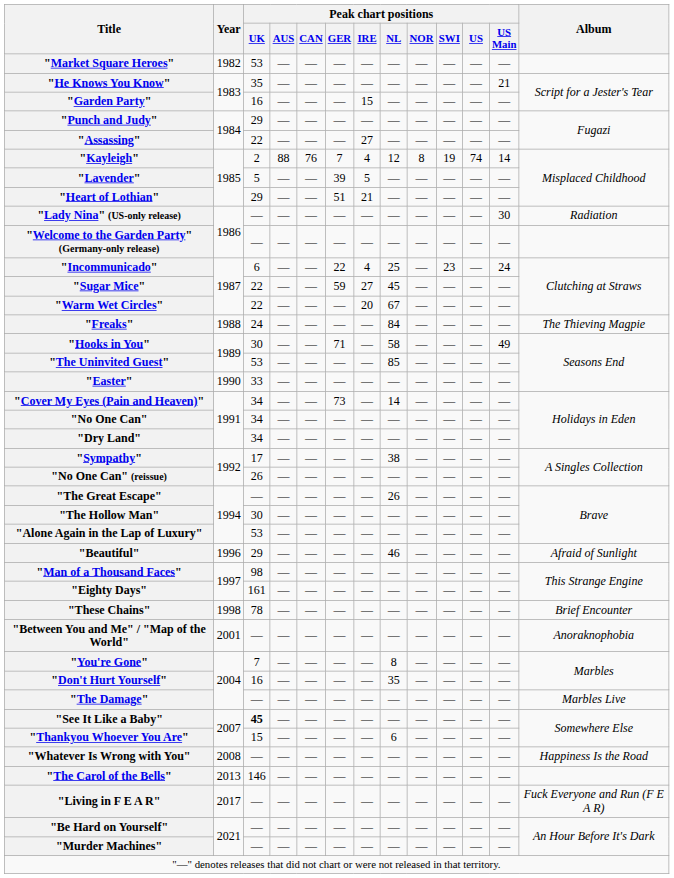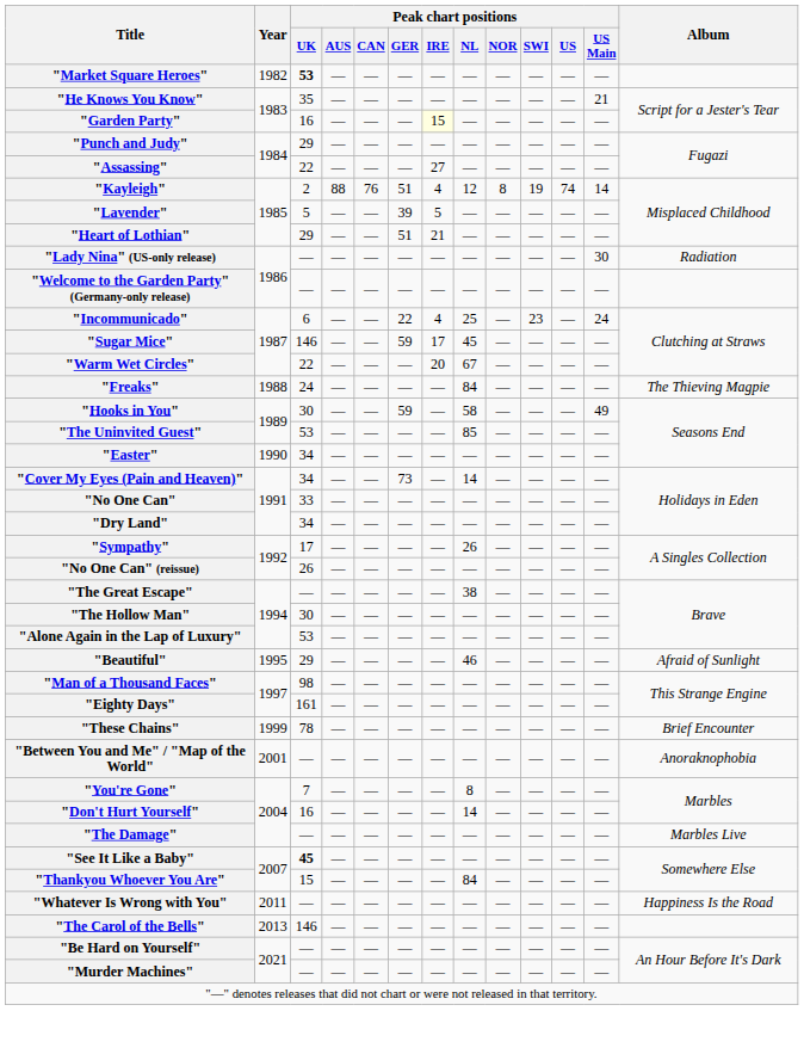 <table class="wikitable plainrowheaders" style="text-align:center;">
 <tr>
 <th rowspan="2" scope="col" style="width:17em;">Title</th>
 <th rowspan="2" scope="col" style="width:2em;">Year</th>
 <th colspan="10">Peak chart positions</th>
 <th rowspan="2"  style="width:12em;">Album</th>
 </tr>
 <tr>
 <th scope="col" style="width:2em;font-size:90%;"><a href='#'>UK</a><br></th>
 <th scope="col" style="width:2em;font-size:90%;"><a href='#'>AUS</a><br></th>
 <th scope="col" style="width:2em;font-size:90%;"><a href='#'>CAN</a><br></th>
 <th scope="col" style="width:2em;font-size:90%;"><a href='#'>GER</a><br></th>
 <th scope="col" style="width:2em;font-size:90%;"><a href='#'>IRE</a><br></th>
 <th scope="col" style="width:2em;font-size:90%;"><a href='#'>NL</a><br></th>
 <th scope="col" style="width:2em;font-size:90%;"><a href='#'>NOR</a><br></th>
 <th scope="col" style="width:2em;font-size:90%;"><a href='#'>SWI</a><br></th>
 <th scope="col" style="width:2em;font-size:90%;"><a href='#'>US</a><br></th>
 <th scope="col" style="width:2em;font-size:90%;"><a href='#'>US Main</a><br></th>
 </tr>
 <tr>
 <th scope="row">"<a href='#'>Market Square Heroes</a>"</th>
 <td>1982</td>
-<td>53</td>
+<td><strong>53</strong></td>
 <td>—</td>
 <td>—</td>
 <td>—</td>
 <td>—</td>
 <td>—</td>
 <td>—</td>
 <td>—</td>
 <td>—</td>
 <td>—</td>
 <td></td>
 </tr>
 <tr>
 <th scope="row">"<a href='#'>He Knows You Know</a>"</th>
 <td rowspan="2">1983</td>
 <td>35</td>
 <td>—</td>
 <td>—</td>
 <td>—</td>
 <td>—</td>
 <td>—</td>
 <td>—</td>
 <td>—</td>
 <td>—</td>
 <td>21</td>
 <td rowspan="2"><em>Script for a Jester's Tear</em></td>
 </tr>
 <tr>
 <th scope="row">"<a href='#'>Garden Party</a>"</th>
 <td>16</td>
 <td>—</td>
 <td>—</td>
 <td>—</td>
-<td>15</td>
+<td style="background: lightyellow;">15</td>
 <td>—</td>
 <td>—</td>
 <td>—</td>
 <td>—</td>
 <td>—</td>
 </tr>
 <tr>
 <th scope="row">"<a href='#'>Punch and Judy</a>"</th>
 <td rowspan="2">1984</td>
 <td>29</td>
 <td>—</td>
 <td>—</td>
 <td>—</td>
 <td>—</td>
 <td>—</td>
 <td>—</td>
 <td>—</td>
 <td>—</td>
 <td>—</td>
 <td rowspan="2"><em>Fugazi</em></td>
 </tr>
 <tr>
 <th scope="row">"<a href='#'>Assassing</a>"</th>
 <td>22</td>
 <td>—</td>
 <td>—</td>
 <td>—</td>
 <td>27</td>
 <td>—</td>
 <td>—</td>
 <td>—</td>
 <td>—</td>
 <td>—</td>
 </tr>
 <tr>
 <th scope="row">"<a href='#'>Kayleigh</a>"</th>
 <td rowspan="3">1985</td>
 <td>2</td>
 <td>88</td>
 <td>76</td>
-<td>7</td>
+<td>51</td>
 <td>4</td>
 <td>12</td>
 <td>8</td>
 <td>19</td>
 <td>74</td>
 <td>14</td>
 <td rowspan="3"><em>Misplaced Childhood</em></td>
 </tr>
 <tr>
 <th scope="row">"<a href='#'>Lavender</a>"</th>
 <td>5</td>
 <td>—</td>
 <td>—</td>
 <td>39</td>
 <td>5</td>
 <td>—</td>
 <td>—</td>
 <td>—</td>
 <td>—</td>
 <td>—</td>
 </tr>
 <tr>
 <th scope="row">"<a href='#'>Heart of Lothian</a>"</th>
 <td>29</td>
 <td>—</td>
 <td>—</td>
 <td>51</td>
 <td>21</td>
 <td>—</td>
 <td>—</td>
 <td>—</td>
 <td>—</td>
 <td>—</td>
 </tr>
 <tr>
 <th scope="row">"<a href='#'>Lady Nina</a>" <small>(US-only release)</small></th>
 <td rowspan="2">1986</td>
 <td>—</td>
 <td>—</td>
 <td>—</td>
 <td>—</td>
 <td>—</td>
 <td>—</td>
 <td>—</td>
 <td>—</td>
 <td>—</td>
 <td>30</td>
 <td><em>Radiation</em></td>
 </tr>
 <tr>
 <th scope="row">"<a href='#'>Welcome to the Garden Party</a>" <small>(Germany-only release)</small></th>
 <td>—</td>
 <td>—</td>
 <td>—</td>
 <td>—</td>
 <td>—</td>
 <td>—</td>
 <td>—</td>
 <td>—</td>
 <td>—</td>
 <td>—</td>
 <td></td>
 </tr>
 <tr>
 <th scope="row">"<a href='#'>Incommunicado</a>"</th>
 <td rowspan="3">1987</td>
 <td>6</td>
 <td>—</td>
 <td>—</td>
 <td>22</td>
 <td>4</td>
 <td>25</td>
 <td>—</td>
 <td>23</td>
 <td>—</td>
 <td>24</td>
 <td rowspan="3"><em>Clutching at Straws</em></td>
 </tr>
 <tr>
 <th scope="row">"<a href='#'>Sugar Mice</a>"</th>
-<td>22</td>
+<td>146</td>
 <td>—</td>
 <td>—</td>
 <td>59</td>
-<td>27</td>
+<td>17</td>
 <td>45</td>
 <td>—</td>
 <td>—</td>
 <td>—</td>
 <td>—</td>
 </tr>
 <tr>
 <th scope="row">"<a href='#'>Warm Wet Circles</a>"</th>
 <td>22</td>
 <td>—</td>
 <td>—</td>
 <td>—</td>
 <td>20</td>
 <td>67</td>
 <td>—</td>
 <td>—</td>
 <td>—</td>
 <td>—</td>
 </tr>
 <tr>
 <th scope="row">"<a href='#'>Freaks</a>"</th>
 <td>1988</td>
 <td>24</td>
 <td>—</td>
 <td>—</td>
 <td>—</td>
 <td>—</td>
 <td>84</td>
 <td>—</td>
 <td>—</td>
 <td>—</td>
 <td>—</td>
 <td><em>The Thieving Magpie</em></td>
 </tr>
 <tr>
 <th scope="row">"<a href='#'>Hooks in You</a>"</th>
 <td rowspan="2">1989</td>
 <td>30</td>
 <td>—</td>
 <td>—</td>
-<td>71</td>
+<td>59</td>
 <td>—</td>
 <td>58</td>
 <td>—</td>
 <td>—</td>
 <td>—</td>
 <td>49</td>
 <td rowspan="3"><em>Seasons End</em></td>
 </tr>
 <tr>
 <th scope="row">"<a href='#'>The Uninvited Guest</a>"</th>
 <td>53</td>
 <td>—</td>
 <td>—</td>
 <td>—</td>
 <td>—</td>
 <td>85</td>
 <td>—</td>
 <td>—</td>
 <td>—</td>
 <td>—</td>
 </tr>
 <tr>
 <th scope="row">"<a href='#'>Easter</a>"</th>
 <td>1990</td>
-<td>33</td>
+<td>34</td>
 <td>—</td>
 <td>—</td>
 <td>—</td>
 <td>—</td>
 <td>—</td>
 <td>—</td>
 <td>—</td>
 <td>—</td>
 <td>—</td>
 </tr>
 <tr>
 <th scope="row">"<a href='#'>Cover My Eyes (Pain and Heaven)</a>"</th>
 <td rowspan="3">1991</td>
 <td>34</td>
 <td>—</td>
 <td>—</td>
 <td>73</td>
 <td>—</td>
 <td>14</td>
 <td>—</td>
 <td>—</td>
 <td>—</td>
 <td>—</td>
 <td rowspan="3"><em>Holidays in Eden</em></td>
 </tr>
 <tr>
 <th scope="row">"No One Can"</th>
-<td>34</td>
+<td>33</td>
 <td>—</td>
 <td>—</td>
 <td>—</td>
 <td>—</td>
 <td>—</td>
 <td>—</td>
 <td>—</td>
 <td>—</td>
 <td>—</td>
 </tr>
 <tr>
 <th scope="row">"Dry Land"</th>
 <td>34</td>
 <td>—</td>
 <td>—</td>
 <td>—</td>
 <td>—</td>
 <td>—</td>
 <td>—</td>
 <td>—</td>
 <td>—</td>
 <td>—</td>
 </tr>
 <tr>
 <th scope="row">"<a href='#'>Sympathy</a>"</th>
 <td rowspan="2">1992</td>
 <td>17</td>
 <td>—</td>
 <td>—</td>
 <td>—</td>
 <td>—</td>
-<td>38</td>
+<td>26</td>
 <td>—</td>
 <td>—</td>
 <td>—</td>
 <td>—</td>
 <td rowspan="2"><em>A Singles Collection</em></td>
 </tr>
 <tr>
 <th scope="row">"No One Can" <small>(reissue)</small></th>
 <td>26</td>
 <td>—</td>
 <td>—</td>
 <td>—</td>
 <td>—</td>
 <td>—</td>
 <td>—</td>
 <td>—</td>
 <td>—</td>
 <td>—</td>
 </tr>
 <tr>
 <th scope="row">"The Great Escape"</th>
 <td rowspan="3">1994</td>
 <td>—</td>
 <td>—</td>
 <td>—</td>
 <td>—</td>
 <td>—</td>
-<td>26</td>
+<td>38</td>
 <td>—</td>
 <td>—</td>
 <td>—</td>
 <td>—</td>
 <td rowspan="3"><em>Brave</em></td>
 </tr>
 <tr>
 <th scope="row">"The Hollow Man"</th>
 <td>30</td>
 <td>—</td>
 <td>—</td>
 <td>—</td>
 <td>—</td>
 <td>—</td>
 <td>—</td>
 <td>—</td>
 <td>—</td>
 <td>—</td>
 </tr>
 <tr>
 <th scope="row">"Alone Again in the Lap of Luxury"</th>
 <td>53</td>
 <td>—</td>
 <td>—</td>
 <td>—</td>
 <td>—</td>
 <td>—</td>
 <td>—</td>
 <td>—</td>
 <td>—</td>
 <td>—</td>
 </tr>
 <tr>
 <th scope="row">"Beautiful"</th>
-<td>1996</td>
+<td>1995</td>
 <td>29</td>
 <td>—</td>
 <td>—</td>
 <td>—</td>
 <td>—</td>
 <td>46</td>
 <td>—</td>
 <td>—</td>
 <td>—</td>
 <td>—</td>
 <td><em>Afraid of Sunlight</em></td>
 </tr>
 <tr>
 <th scope="row">"<a href='#'>Man of a Thousand Faces</a>"</th>
 <td rowspan="2">1997</td>
 <td>98</td>
 <td>—</td>
 <td>—</td>
 <td>—</td>
 <td>—</td>
 <td>—</td>
 <td>—</td>
 <td>—</td>
 <td>—</td>
 <td>—</td>
 <td rowspan="2"><em>This Strange Engine</em></td>
 </tr>
 <tr>
 <th scope="row">"Eighty Days"</th>
 <td>161</td>
 <td>—</td>
 <td>—</td>
 <td>—</td>
 <td>—</td>
 <td>—</td>
 <td>—</td>
 <td>—</td>
 <td>—</td>
 <td>—</td>
 </tr>
 <tr>
 <th scope="row">"These Chains"</th>
-<td>1998</td>
+<td>1999</td>
 <td>78</td>
 <td>—</td>
 <td>—</td>
 <td>—</td>
 <td>—</td>
 <td>—</td>
 <td>—</td>
 <td>—</td>
 <td>—</td>
 <td>—</td>
 <td><em>Brief Encounter</em></td>
 </tr>
 <tr>
 <th scope="row">"Between You and Me" / "Map of the World"</th>
 <td>2001</td>
 <td>—</td>
 <td>—</td>
 <td>—</td>
 <td>—</td>
 <td>—</td>
 <td>—</td>
 <td>—</td>
 <td>—</td>
 <td>—</td>
 <td>—</td>
 <td><em>Anoraknophobia</em></td>
 </tr>
 <tr>
 <th scope="row">"<a href='#'>You're Gone</a>"</th>
 <td rowspan="3">2004</td>
 <td>7</td>
 <td>—</td>
 <td>—</td>
 <td>—</td>
 <td>—</td>
 <td>8</td>
 <td>—</td>
 <td>—</td>
 <td>—</td>
 <td>—</td>
 <td rowspan="2"><em>Marbles</em></td>
 </tr>
 <tr>
 <th scope="row">"<a href='#'>Don't Hurt Yourself</a>"</th>
 <td>16</td>
 <td>—</td>
 <td>—</td>
 <td>—</td>
 <td>—</td>
-<td>35</td>
+<td>14</td>
 <td>—</td>
 <td>—</td>
 <td>—</td>
 <td>—</td>
 </tr>
 <tr>
 <th scope="row">"<a href='#'>The Damage</a>"</th>
 <td>—</td>
 <td>—</td>
 <td>—</td>
 <td>—</td>
 <td>—</td>
 <td>—</td>
 <td>—</td>
 <td>—</td>
 <td>—</td>
 <td>—</td>
 <td><em>Marbles Live</em></td>
 </tr>
 <tr>
 <th scope="row">"See It Like a Baby"</th>
 <td rowspan="2">2007</td>
 <td><strong>45</strong></td>
 <td>—</td>
 <td>—</td>
 <td>—</td>
 <td>—</td>
 <td>—</td>
 <td>—</td>
 <td>—</td>
 <td>—</td>
 <td>—</td>
 <td rowspan="2"><em>Somewhere Else</em></td>
 </tr>
 <tr>
 <th scope="row">"<a href='#'>Thankyou Whoever You Are</a>"</th>
 <td>15</td>
 <td>—</td>
 <td>—</td>
 <td>—</td>
 <td>—</td>
-<td>6</td>
+<td>84</td>
 <td>—</td>
 <td>—</td>
 <td>—</td>
 <td>—</td>
 </tr>
 <tr>
 <th scope="row">"Whatever Is Wrong with You"</th>
-<td>2008</td>
+<td>2011</td>
 <td>—</td>
 <td>—</td>
 <td>—</td>
 <td>—</td>
 <td>—</td>
 <td>—</td>
 <td>—</td>
 <td>—</td>
 <td>—</td>
 <td>—</td>
 <td><em>Happiness Is the Road</em></td>
 </tr>
 <tr>
 <th scope="row">"<a href='#'>The Carol of the Bells</a>"</th>
 <td>2013</td>
 <td>146</td>
 <td>—</td>
 <td>—</td>
 <td>—</td>
 <td>—</td>
 <td>—</td>
 <td>—</td>
 <td>—</td>
 <td>—</td>
 <td>—</td>
 <td></td>
-</tr>
-<tr>
-<th scope="row">"Living in F E A R"</th>
-<td>2017</td>
-<td>—</td>
-<td>—</td>
-<td>—</td>
-<td>—</td>
-<td>—</td>
-<td>—</td>
-<td>—</td>
-<td>—</td>
-<td>—</td>
-<td>—</td>
-<td><em>Fuck Everyone and Run (F E A R)</em></td>
 </tr>
 <tr>
 <th scope="row">"Be Hard on Yourself"</th>
 <td rowspan="2">2021</td>
 <td>—</td>
 <td>—</td>
 <td>—</td>
 <td>—</td>
 <td>—</td>
 <td>—</td>
 <td>—</td>
 <td>—</td>
 <td>—</td>
 <td>—</td>
 <td rowspan="2"><em>An Hour Before It's Dark</em></td>
 </tr>
 <tr>
 <th scope="row">"Murder Machines"</th>
 <td>—</td>
 <td>—</td>
 <td>—</td>
 <td>—</td>
 <td>—</td>
 <td>—</td>
 <td>—</td>
 <td>—</td>
 <td>—</td>
 <td>—</td>
 </tr>
 <tr>
 <td colspan="13" style="font-size:90%">"—" denotes releases that did not chart or were not released in that territory.</td>
 </tr>
 </table>
